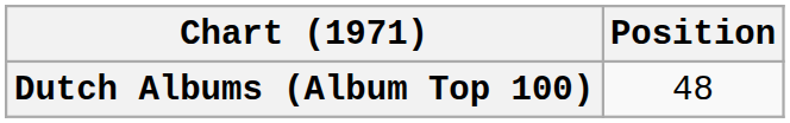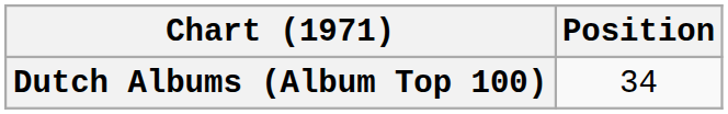 <table class="wikitable plainrowheaders" style="text-align:center">
 <tr>
 <th scope="col">Chart (1971)</th>
 <th scope="col">Position</th>
 </tr>
 <tr>
 <th scope="row">Dutch Albums (Album Top 100)</th>
-<td>48</td>
+<td>34</td>
 </tr>
 </table>
